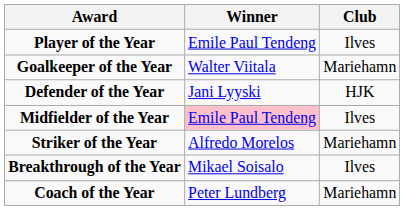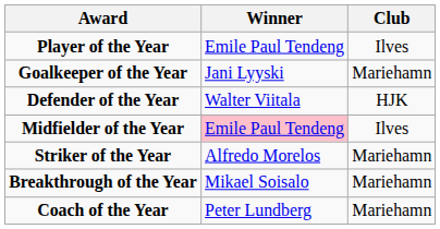 <table class="wikitable" style="text-align:center">
 <tr>
 <th><strong>Award</strong></th>
 <th><strong>Winner</strong></th>
 <th>Club</th>
 </tr>
 <tr>
 <td><strong>Player of the Year</strong></td>
 <td align="left"> <a href='#'>Emile Paul Tendeng</a></td>
 <td>Ilves</td>
 </tr>
 <tr>
 <td><strong>Goalkeeper of the Year</strong></td>
-<td align="left "> <a href='#'>Walter Viitala</a></td>
+<td align="left"> <a href='#'>Jani Lyyski</a></td>
 <td>Mariehamn</td>
 </tr>
 <tr>
 <td><strong>Defender of the Year</strong></td>
-<td align="left"> <a href='#'>Jani Lyyski</a></td>
+<td align="left "> <a href='#'>Walter Viitala</a></td>
 <td>HJK</td>
 </tr>
 <tr>
 <td><strong>Midfielder of the Year</strong></td>
 <td align="left" style="background: pink;"> <a href='#'>Emile Paul Tendeng</a></td>
 <td>Ilves</td>
 </tr>
 <tr>
 <td><strong>Striker of the Year</strong></td>
 <td align="left"> <a href='#'>Alfredo Morelos</a></td>
 <td>Mariehamn</td>
 </tr>
 <tr>
 <td><strong>Breakthrough of the Year</strong></td>
 <td align="left"> <a href='#'>Mikael Soisalo</a></td>
-<td>Ilves</td>
+<td>Mariehamn</td>
 </tr>
 <tr>
 <td><strong>Coach of the Year</strong></td>
 <td align="left"> <a href='#'>Peter Lundberg</a></td>
 <td>Mariehamn</td>
 </tr>
 </table>
